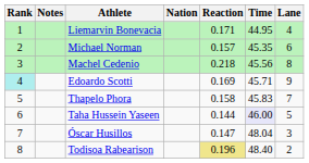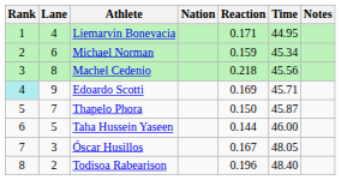 <table class="wikitable sortable" style="text-align:center">
 <tr>
 <th>Rank</th>
-<th>Notes</th>
+<th>Lane</th>
 <th>Athlete</th>
 <th>Nation</th>
 <th>Reaction</th>
 <th>Time</th>
-<th>Lane</th>
+<th>Notes</th>
 </tr>
 <tr bgcolor=bbf3bb>
 <td>1</td>
-<td></td>
+<td>4</td>
 <td align=left><a href='#'>Liemarvin Bonevacia</a></td>
 <td align=left></td>
 <td>0.171</td>
 <td>44.95</td>
-<td>4</td>
+<td></td>
 </tr>
 <tr bgcolor=bbf3bb>
 <td>2</td>
-<td></td>
+<td>6</td>
 <td align=left><a href='#'>Michael Norman</a></td>
 <td align=left></td>
-<td>0.157</td>
-<td>45.35</td>
-<td>6</td>
+<td>0.159</td>
+<td>45.34</td>
+<td></td>
 </tr>
 <tr bgcolor=bbf3bb>
 <td>3</td>
-<td></td>
+<td>8</td>
 <td align=left><a href='#'>Machel Cedenio</a></td>
 <td align=left></td>
 <td>0.218</td>
 <td>45.56</td>
-<td>8</td>
+<td></td>
 </tr>
 <tr>
 <td style="background: paleturquoise;">4</td>
-<td></td>
+<td>9</td>
 <td align=left><a href='#'>Edoardo Scotti</a></td>
 <td align=left></td>
 <td>0.169</td>
 <td>45.71</td>
-<td>9</td>
+<td></td>
 </tr>
 <tr>
 <td>5</td>
-<td></td>
+<td>7</td>
 <td align=left><a href='#'>Thapelo Phora</a></td>
 <td align=left></td>
-<td>0.158</td>
-<td>45.83</td>
-<td>7</td>
+<td>0.150</td>
+<td>45.87</td>
+<td></td>
 </tr>
 <tr>
 <td>6</td>
-<td></td>
+<td>5</td>
 <td align=left><a href='#'>Taha Hussein Yaseen</a></td>
 <td align=left></td>
 <td>0.144</td>
-<td style="background: lavender;">46.00</td>
-<td>5</td>
+<td>46.00</td>
+<td></td>
 </tr>
 <tr>
 <td>7</td>
-<td></td>
+<td>3</td>
 <td align=left><a href='#'>Óscar Husillos</a></td>
 <td align=left></td>
-<td>0.147</td>
-<td>48.04</td>
-<td>3</td>
+<td>0.167</td>
+<td>48.05</td>
+<td></td>
 </tr>
 <tr>
 <td>8</td>
-<td></td>
+<td>2</td>
 <td align=left><a href='#'>Todisoa Rabearison</a></td>
 <td align=left></td>
-<td style="background: khaki;">0.196</td>
+<td>0.196</td>
 <td>48.40</td>
-<td>2</td>
+<td></td>
 </tr>
 </table>
